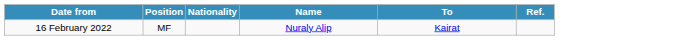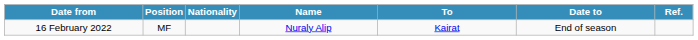 <table class="wikitable" style="text-align:center; font-size:90%; ">
 <tr>
 <th style="background:#348EB9; color:white; width:200px;">Date from</th>
 <th style="background:#348EB9; color:white; width:50px;">Position</th>
 <th style="background:#348EB9; color:white; width:50px;">Nationality</th>
 <th style="background:#348EB9; color:white; width:200px;">Name</th>
 <th style="background:#348EB9; color:white; width:200px;">To</th>
+<th style="background:#348EB9; color:white; width:200px;">Date to</th>
 <th style="background:#348EB9; color:white; width:50px;">Ref.</th>
 </tr>
 <tr>
 <td>16 February 2022</td>
 <td>MF</td>
 <td></td>
 <td><a href='#'>Nuraly Alip</a></td>
 <td><a href='#'>Kairat</a></td>
+<td>End of season</td>
 <td></td>
 </tr>
 </table>
